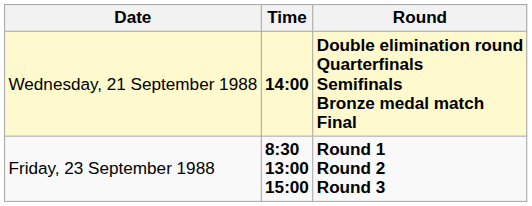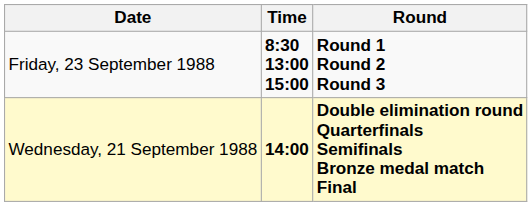 <table class="wikitable">
 <tr>
 <th>Date</th>
 <th>Time</th>
 <th>Round</th>
 </tr>
+<tr>
+<td>Friday, 23 September 1988</td>
+<td><strong>8:30</strong><br><strong>13:00</strong><br><strong>15:00</strong></td>
+<td><strong>Round 1</strong><br><strong>Round 2</strong><br><strong>Round 3</strong></td>
+</tr>
 <tr style=background:lemonchiffon>
 <td>Wednesday, 21 September 1988</td>
 <td><strong>14:00</strong></td>
 <td><strong>Double elimination round</strong><br><strong>Quarterfinals</strong><br><strong>Semifinals</strong><br><strong>Bronze medal match</strong><br><strong>Final</strong></td>
 </tr>
-<tr>
-<td>Friday, 23 September 1988</td>
-<td><strong>8:30</strong><br><strong>13:00</strong><br><strong>15:00</strong></td>
-<td><strong>Round 1</strong><br><strong>Round 2</strong><br><strong>Round 3</strong></td>
-</tr>
 </table>
